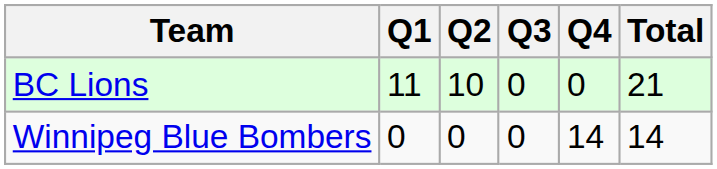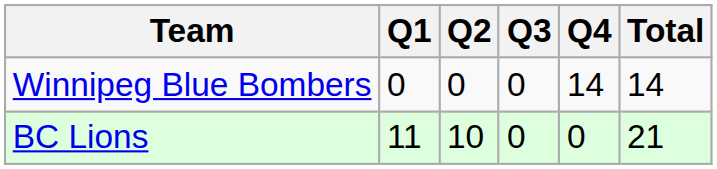 <table class="wikitable">
 <tr>
 <th>Team</th>
 <th>Q1</th>
 <th>Q2</th>
 <th>Q3</th>
 <th>Q4</th>
 <th>Total</th>
 </tr>
+<tr>
+<td><a href='#'>Winnipeg Blue Bombers</a></td>
+<td>0</td>
+<td>0</td>
+<td>0</td>
+<td>14</td>
+<td>14</td>
+</tr>
 <tr style="background-color:#ddffdd">
 <td><a href='#'>BC Lions</a></td>
 <td>11</td>
 <td>10</td>
 <td>0</td>
 <td>0</td>
 <td>21</td>
 </tr>
-<tr>
-<td><a href='#'>Winnipeg Blue Bombers</a></td>
-<td>0</td>
-<td>0</td>
-<td>0</td>
-<td>14</td>
-<td>14</td>
-</tr>
 </table>
